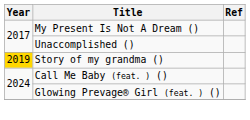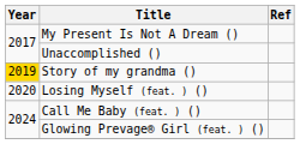 <table class="wikitable sortable">
 <tr>
 <th>Year</th>
 <th>Title</th>
 <th class="unsortable">Ref</th>
 </tr>
 <tr>
 <td rowspan=2>2017</td>
 <td>My Present Is Not A Dream ()</td>
 <td></td>
 </tr>
 <tr>
 <td>Unaccomplished ()</td>
 <td></td>
 </tr>
 <tr>
 <td style="background: gold;">2019</td>
 <td>Story of my grandma ()</td>
 <td></td>
 </tr>
 <tr>
+<td>2020</td>
+<td>Losing Myself <small>(feat. )</small> ()</td>
+<td></td>
+</tr>
+<tr>
 <td rowspan=2>2024</td>
 <td>Call Me Baby <small>(feat. )</small> ()</td>
 <td></td>
 </tr>
 <tr>
 <td>Glowing Prevage® Girl <small>(feat. )</small> ()</td>
 <td></td>
 </tr>
 <tr>
 </tr>
 </table>
